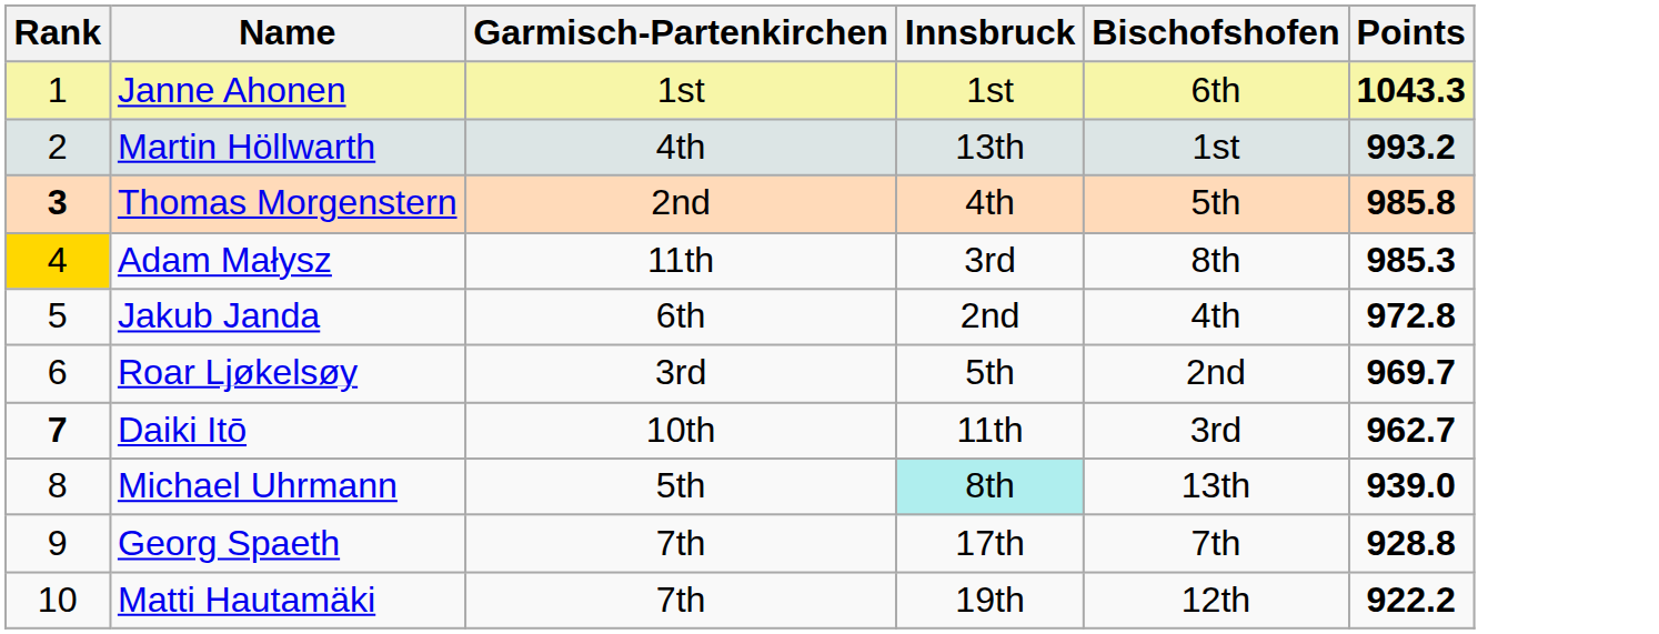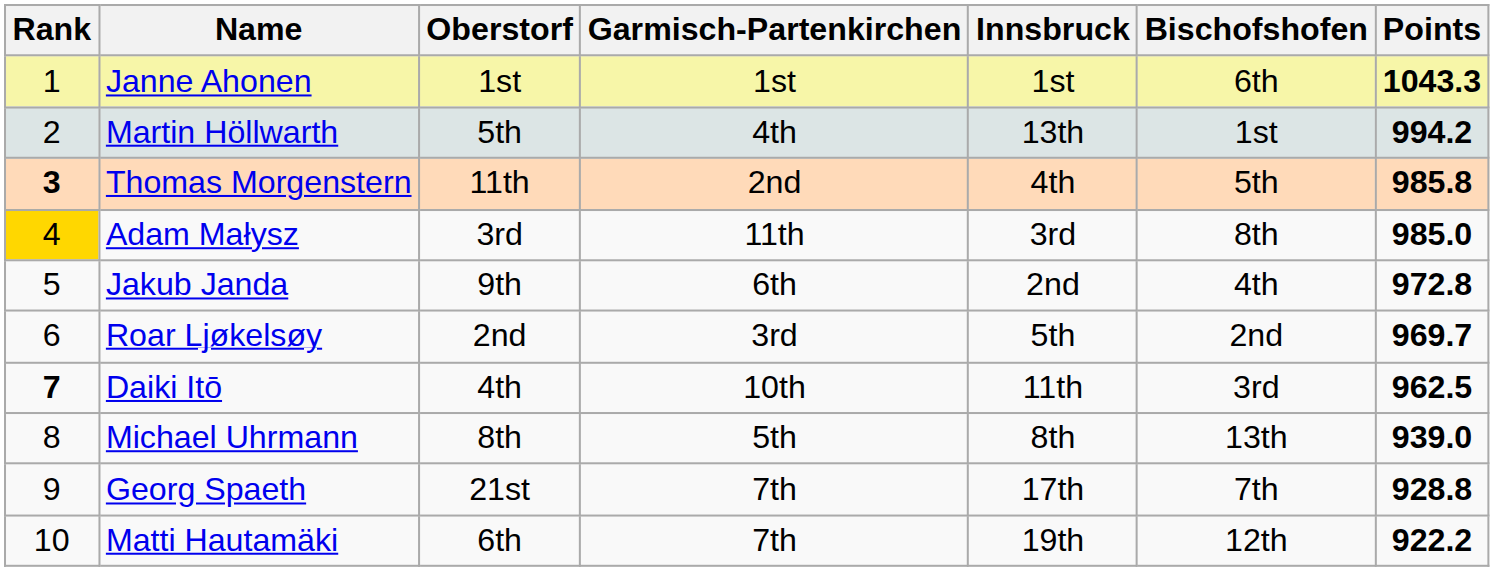 <table class="wikitable sortable">
 <tr>
 <th align=Center>Rank</th>
 <th>Name</th>
+<th>Oberstorf</th>
 <th>Garmisch-Partenkirchen</th>
 <th>Innsbruck</th>
 <th>Bischofshofen</th>
 <th>Points</th>
 </tr>
 <tr style="background:#F7F6A8">
 <td align=center>1</td>
 <td> <a href='#'>Janne Ahonen</a></td>
 <td align=center>1st</td>
 <td align=center>1st</td>
+<td align=center>1st</td>
 <td align=center>6th</td>
 <td align=center><strong>1043.3</strong></td>
 </tr>
 <tr style="background: #DCE5E5;">
 <td align=center>2</td>
 <td> <a href='#'>Martin Höllwarth</a></td>
+<td align=center>5th</td>
 <td align=center>4th</td>
 <td align=center>13th</td>
 <td align=center>1st</td>
-<td align=center><strong>993.2</strong></td>
+<td align=center><strong>994.2</strong></td>
 </tr>
 <tr style="background: #FFDAB9;">
 <td align=center><strong>3</strong></td>
 <td> <a href='#'>Thomas Morgenstern</a></td>
+<td align=center>11th</td>
 <td align=center>2nd</td>
 <td align=center>4th</td>
 <td align=center>5th</td>
 <td align=center><strong>985.8</strong></td>
 </tr>
 <tr>
 <td align=center style="background: gold;">4</td>
 <td> <a href='#'>Adam Małysz</a></td>
+<td align=center>3rd</td>
 <td align=center>11th</td>
 <td align=center>3rd</td>
 <td align=center>8th</td>
-<td align=center><strong>985.3</strong></td>
+<td align=center><strong>985.0</strong></td>
 </tr>
 <tr>
 <td align=center>5</td>
 <td> <a href='#'>Jakub Janda</a></td>
+<td align=center>9th</td>
 <td align=center>6th</td>
 <td align=center>2nd</td>
 <td align=center>4th</td>
 <td align=center><strong>972.8</strong></td>
 </tr>
 <tr>
 <td align=center>6</td>
 <td> <a href='#'>Roar Ljøkelsøy</a></td>
+<td align=center>2nd</td>
 <td align=center>3rd</td>
 <td align=center>5th</td>
 <td align=center>2nd</td>
 <td align=center><strong>969.7</strong></td>
 </tr>
 <tr>
 <td align=center><strong>7</strong></td>
 <td> <a href='#'>Daiki Itō</a></td>
+<td align=center>4th</td>
 <td align=center>10th</td>
 <td align=center>11th</td>
 <td align=center>3rd</td>
-<td align=center><strong>962.7</strong></td>
+<td align=center><strong>962.5</strong></td>
 </tr>
 <tr>
 <td align=center>8</td>
 <td> <a href='#'>Michael Uhrmann</a></td>
+<td align=center>8th</td>
 <td align=center>5th</td>
-<td align=center style="background: paleturquoise;">8th</td>
+<td align=center>8th</td>
 <td align=center>13th</td>
 <td align=center><strong>939.0</strong></td>
 </tr>
 <tr>
 <td align=center>9</td>
 <td> <a href='#'>Georg Spaeth</a></td>
+<td align=center>21st</td>
 <td align=center>7th</td>
 <td align=center>17th</td>
 <td align=center>7th</td>
 <td align=center><strong>928.8</strong></td>
 </tr>
 <tr>
 <td align=center>10</td>
 <td> <a href='#'>Matti Hautamäki</a></td>
+<td align=center>6th</td>
 <td align=center>7th</td>
 <td align=center>19th</td>
 <td align=center>12th</td>
 <td align=center><strong>922.2</strong></td>
 </tr>
 </table>
